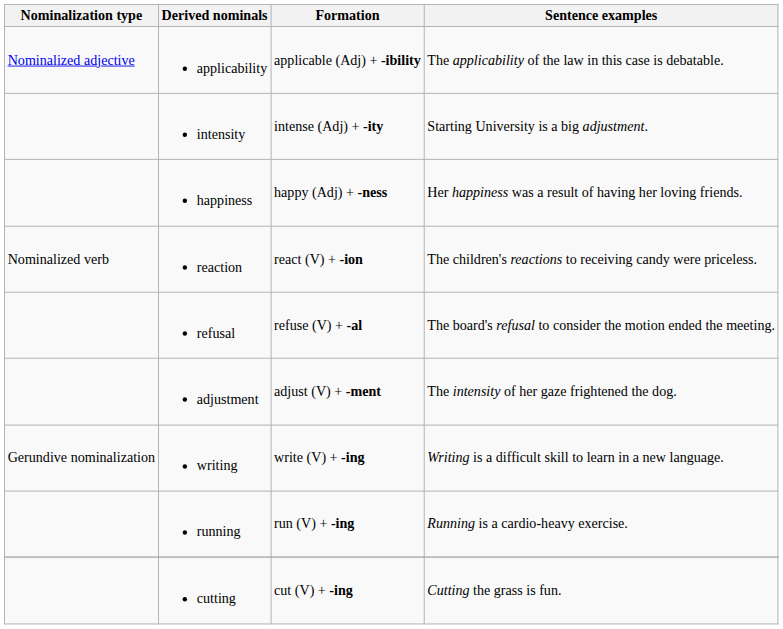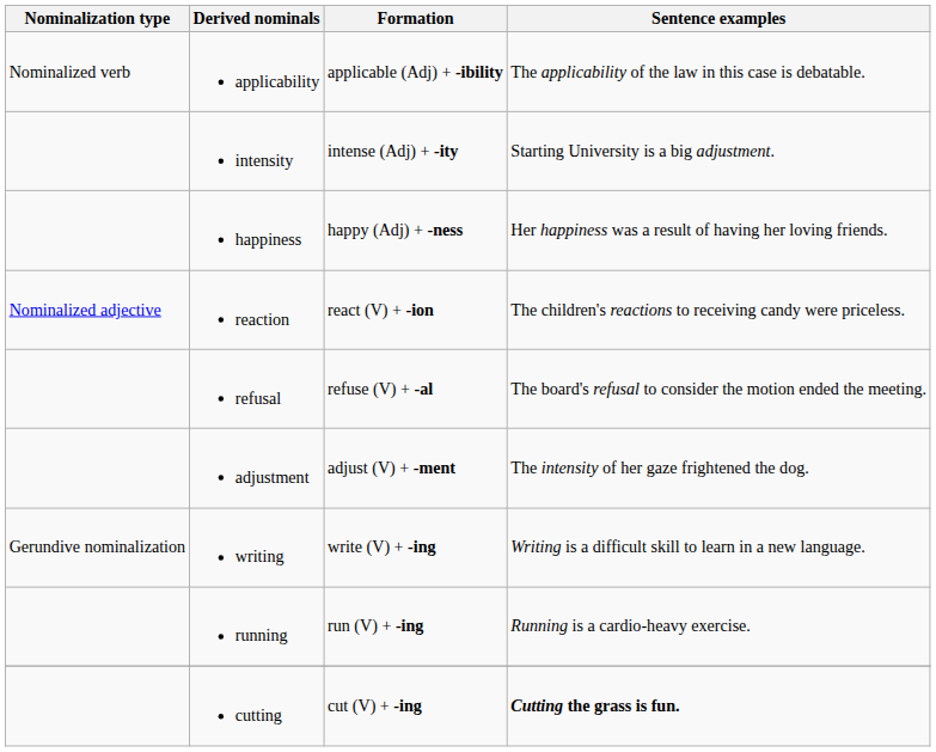 <table class="wikitable">
 <tr>
 <th>Nominalization type</th>
 <th>Derived nominals</th>
 <th>Formation</th>
 <th>Sentence examples</th>
 </tr>
 <tr>
-<td><a href='#'>Nominalized adjective</a></td>
+<td>Nominalized verb</td>
 <td><br><ul><li>applicability</li></ul></td>
 <td>applicable (Adj) + <strong>-ibility</strong></td>
 <td>The <em>applicability</em> of the law in this case is debatable.</td>
 </tr>
 <tr>
 <td></td>
 <td><br><ul><li>intensity</li></ul></td>
 <td>intense (Adj) + <strong>-ity</strong></td>
 <td>Starting University is a big <em>adjustment</em>.</td>
 </tr>
 <tr>
 <td></td>
 <td><br><ul><li>happiness</li></ul></td>
 <td>happy (Adj) + <strong>-ness</strong></td>
 <td>Her <em>happiness</em> was a result of having her loving friends.</td>
 </tr>
 <tr>
-<td>Nominalized verb</td>
+<td><a href='#'>Nominalized adjective</a></td>
 <td><br><ul><li>reaction</li></ul></td>
 <td>react (V) + <strong>-ion</strong></td>
 <td>The children's <em>reactions</em> to receiving candy were priceless.</td>
 </tr>
 <tr>
 <td></td>
 <td><br><ul><li>refusal</li></ul></td>
 <td>refuse (V) + <strong>-al</strong></td>
 <td>The board's <em>refusal</em> to consider the motion ended the meeting.</td>
 </tr>
 <tr>
 <td></td>
 <td><br><ul><li>adjustment</li></ul></td>
 <td>adjust (V) + <strong>-ment</strong></td>
 <td>The <em>intensity</em> of her gaze frightened the dog.</td>
 </tr>
 <tr>
 <td>Gerundive nominalization</td>
 <td><br><ul><li>writing</li></ul></td>
 <td>write (V) + <strong>-ing</strong></td>
 <td><em>Writing</em> is a difficult skill to learn in a new language.</td>
 </tr>
 <tr>
 <td></td>
 <td><br><ul><li>running</li></ul></td>
 <td>run (V) + <strong>-ing</strong></td>
 <td><em>Running</em> is a cardio-heavy exercise.</td>
 </tr>
 <tr>
 </tr>
 <tr>
 <td></td>
 <td><br><ul><li>cutting</li></ul></td>
 <td>cut (V) + <strong>-ing</strong></td>
-<td><em>Cutting</em> the grass is fun.</td>
+<td><strong><em>Cutting</em> the grass is fun.</strong></td>
 </tr>
 </table>
